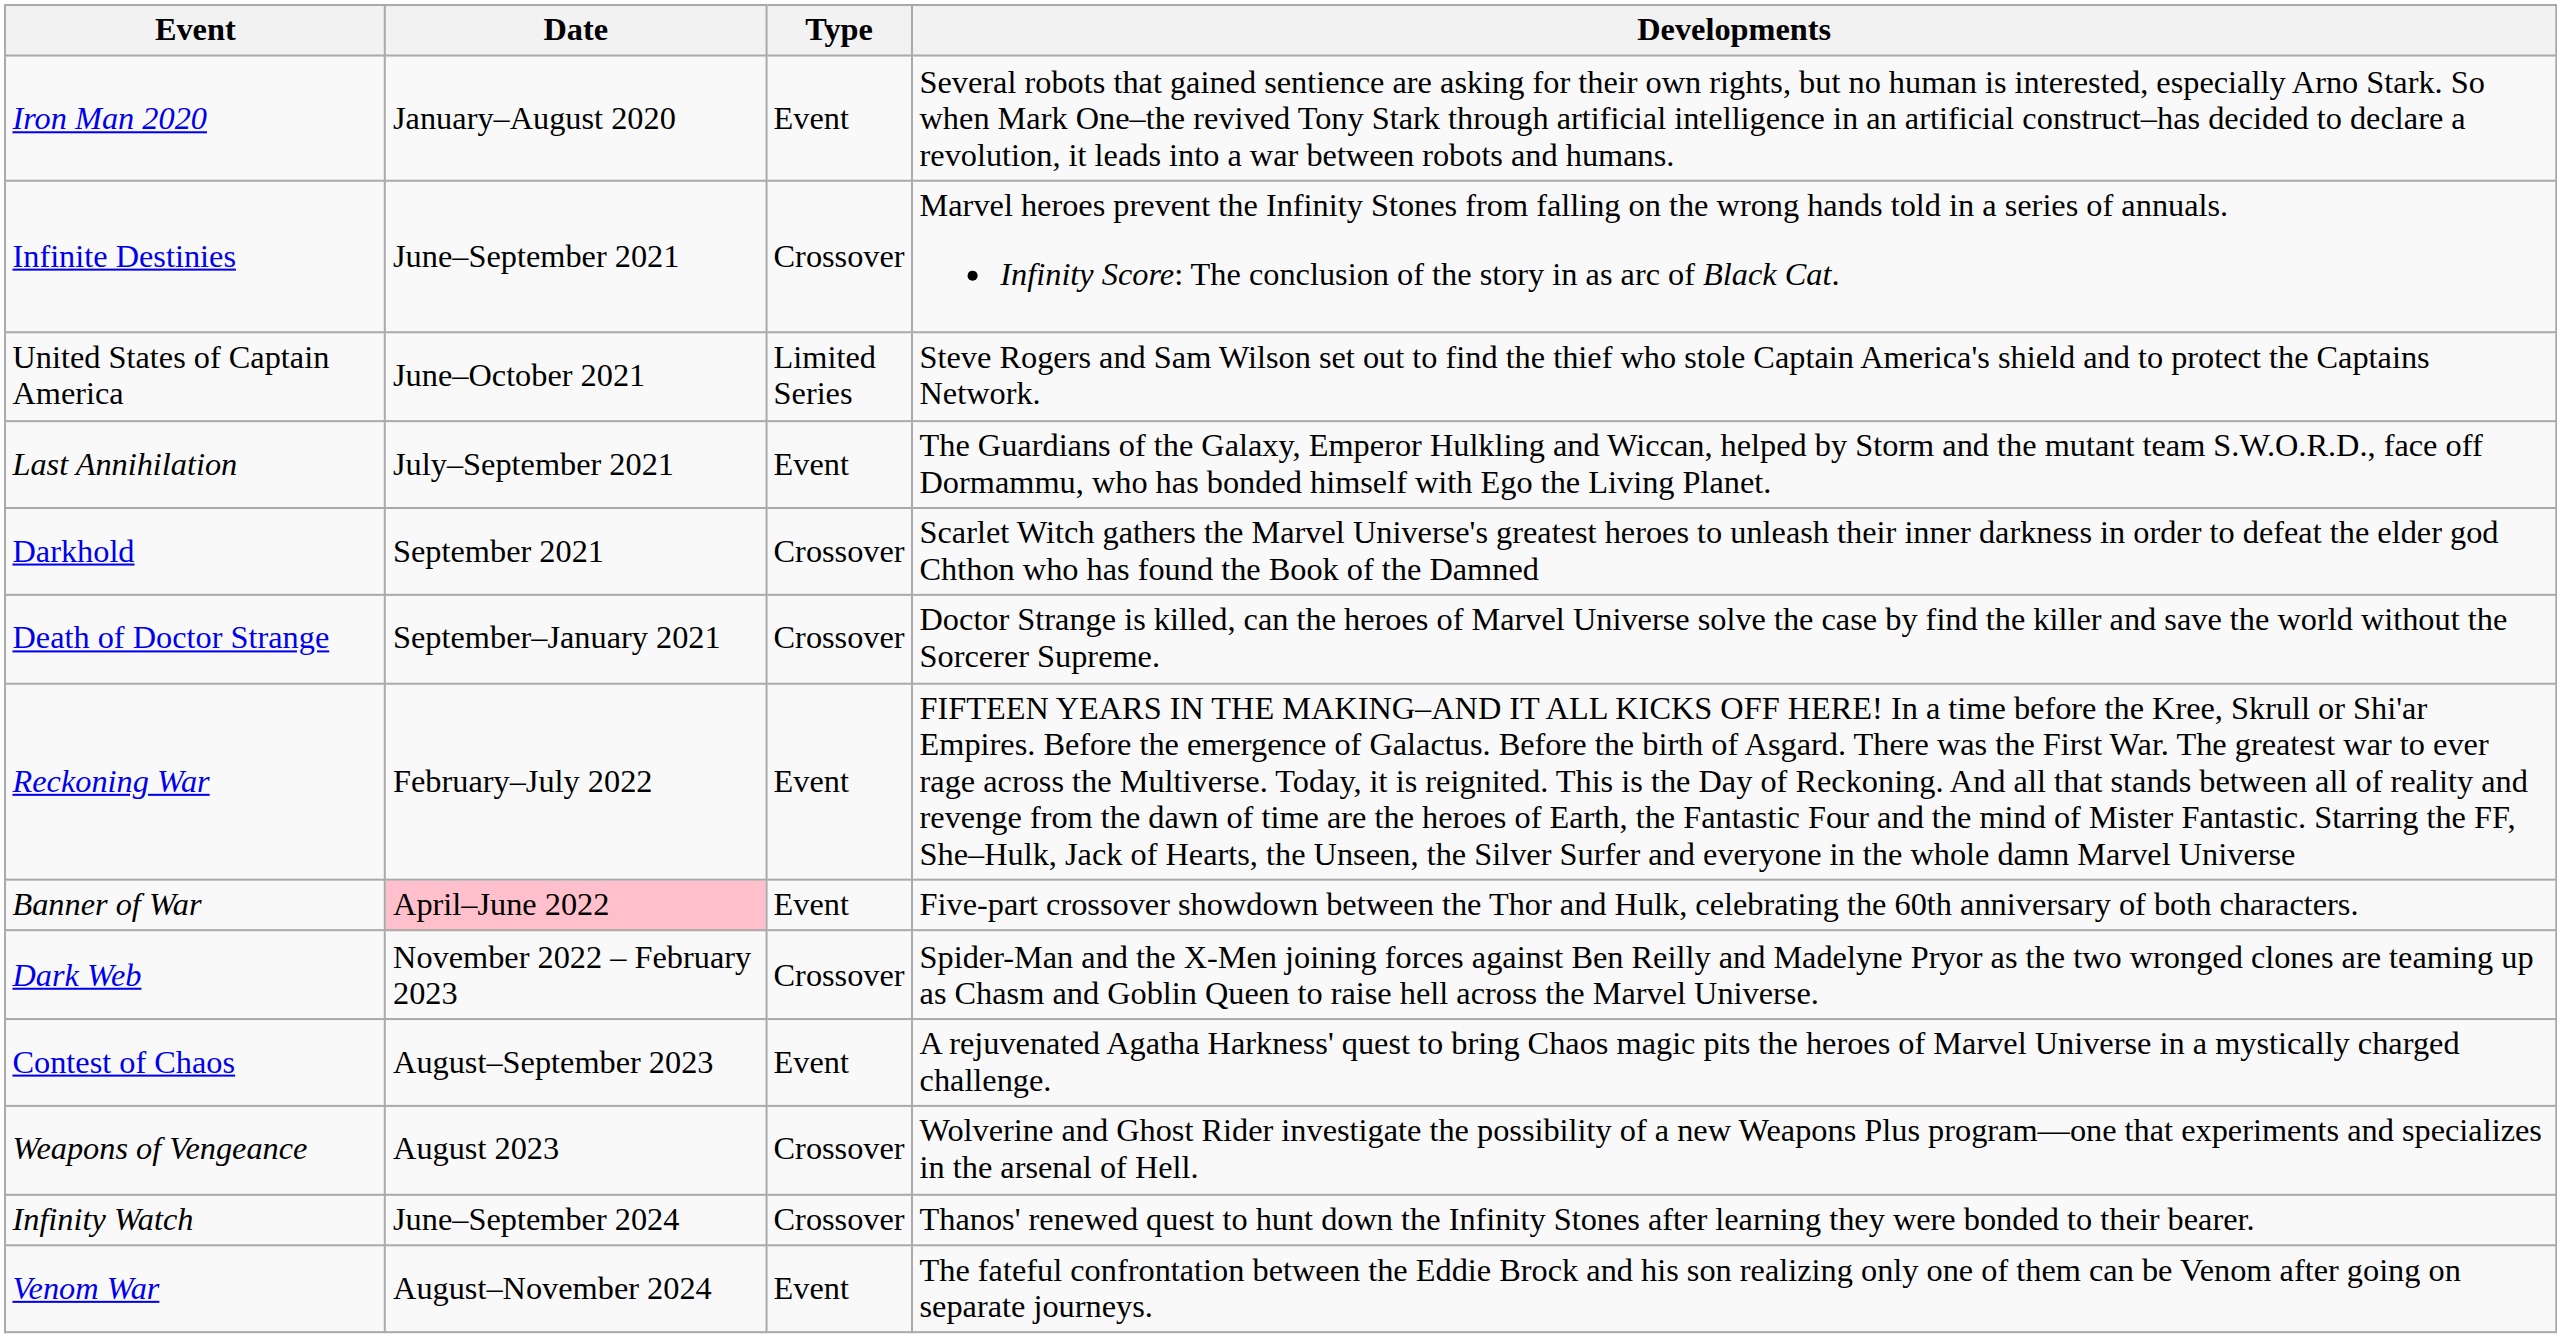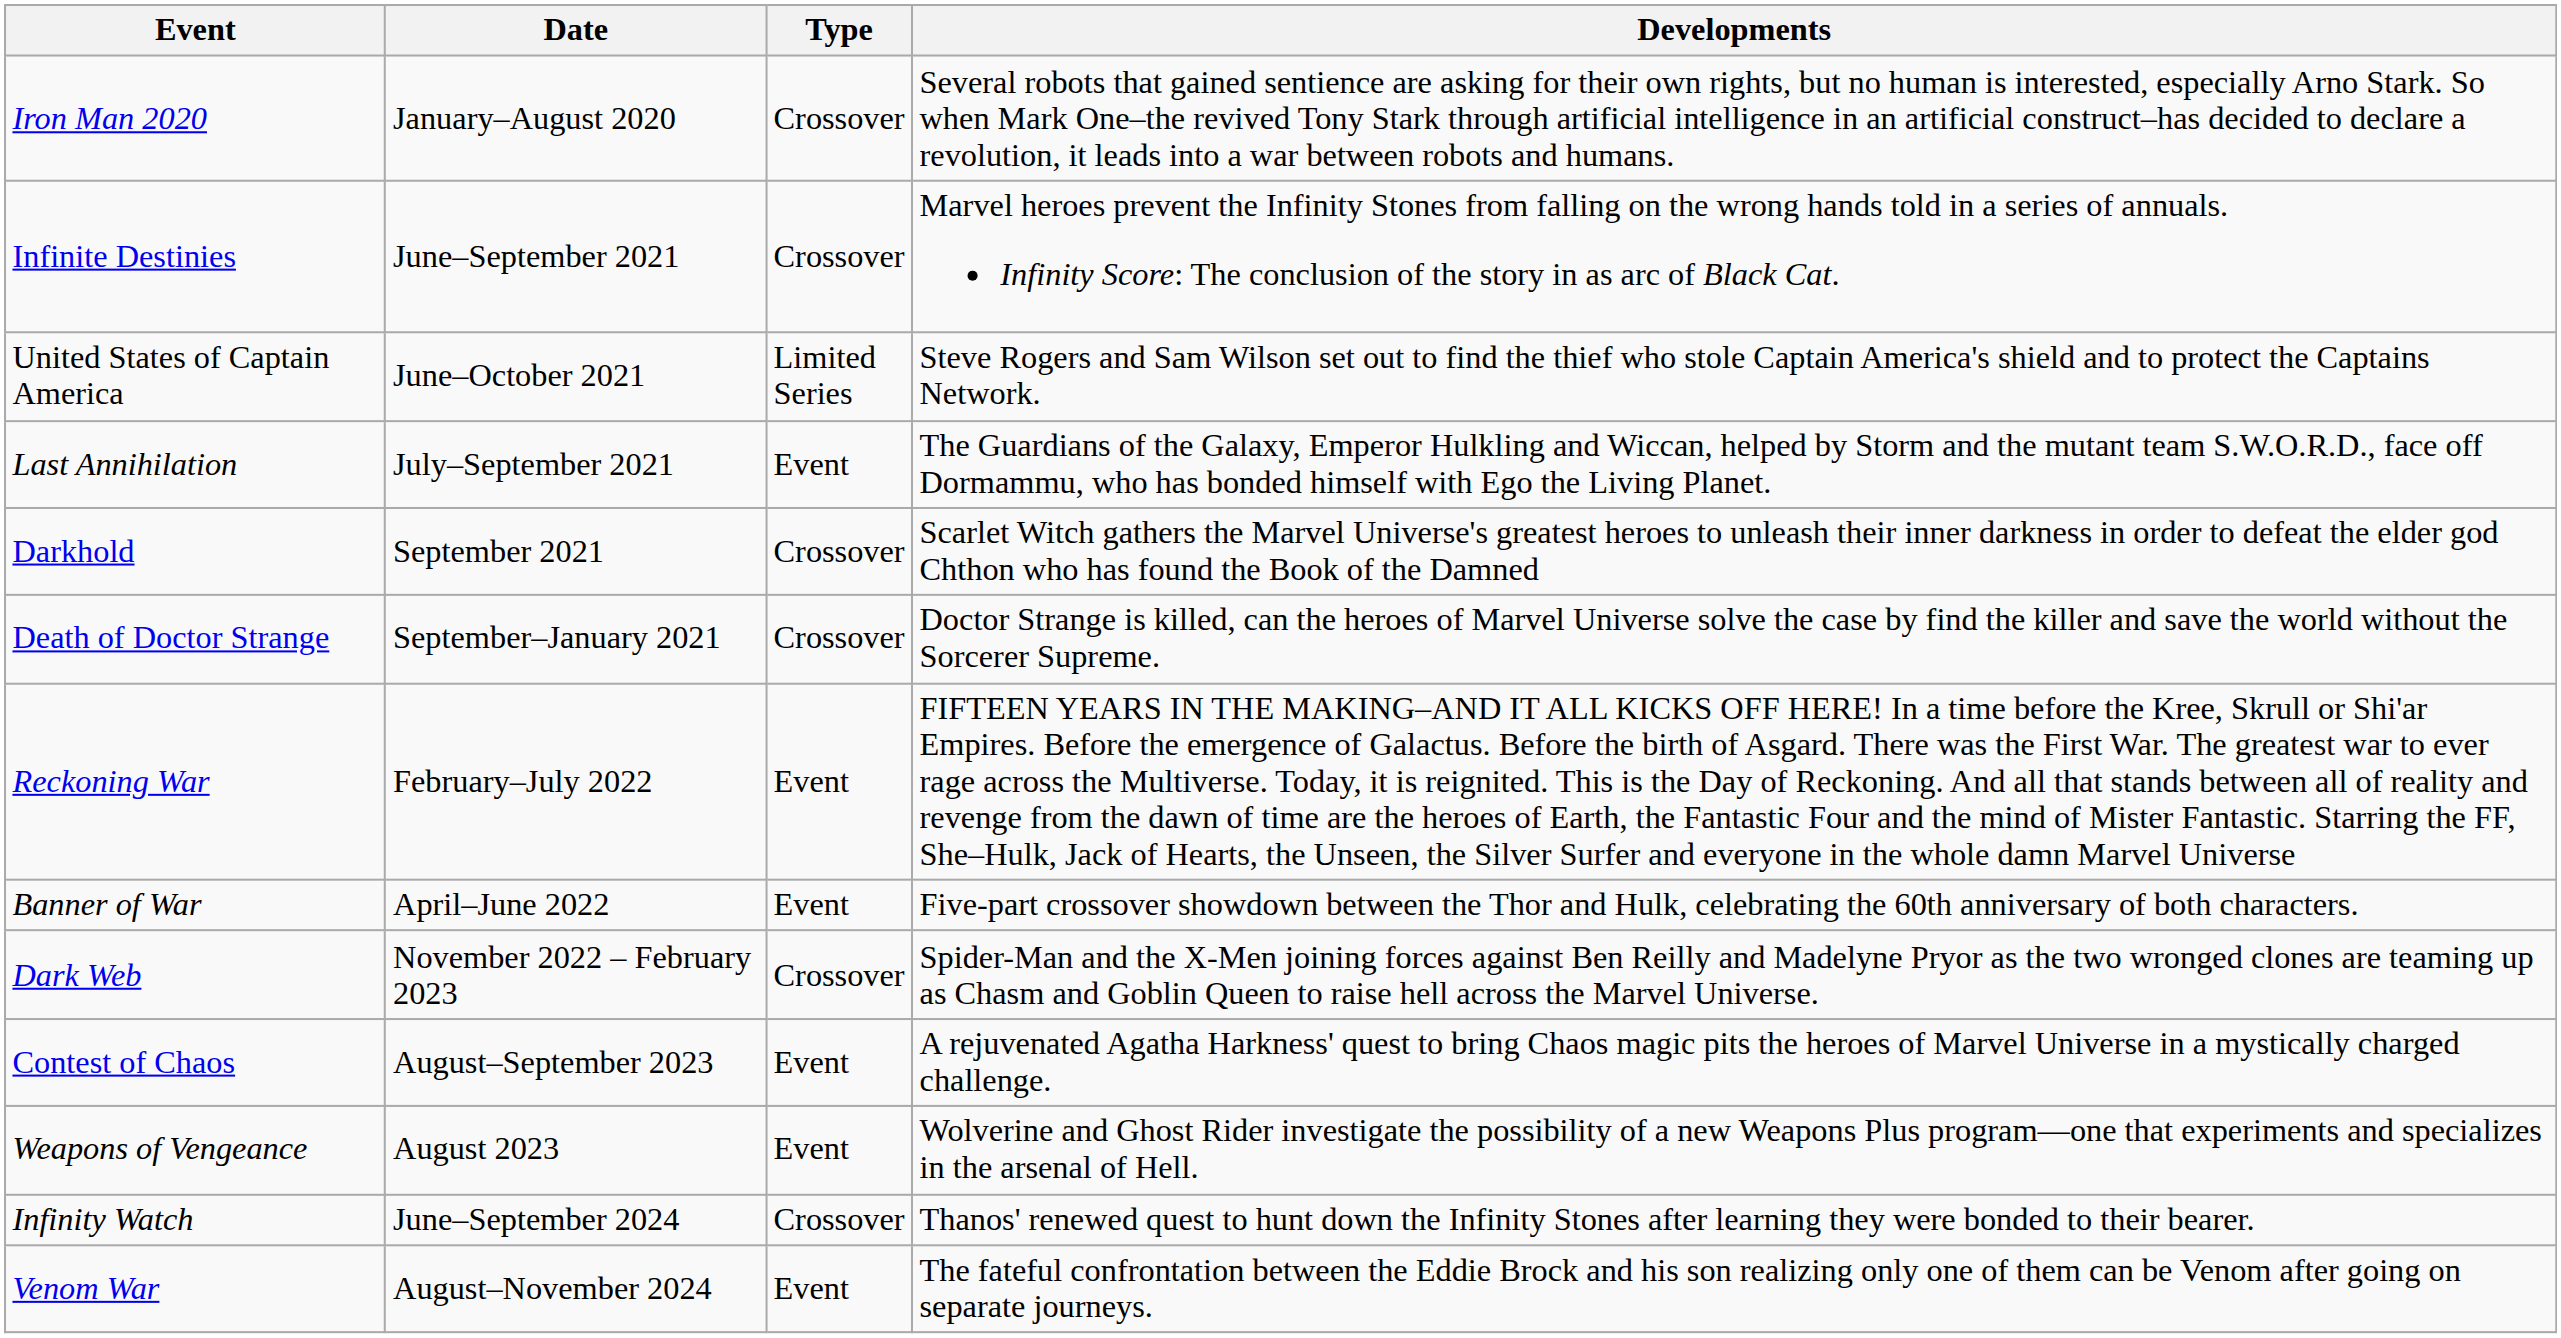 <table class="wikitable" style="width:100%;">
 <tr>
 <th width=15%>Event</th>
 <th width=15%>Date</th>
 <th width=5%>Type</th>
 <th width=70%>Developments</th>
 </tr>
 <tr>
 <td><em><a href='#'>Iron Man 2020</a></em></td>
 <td>January–August 2020</td>
-<td>Event</td>
+<td>Crossover</td>
 <td>Several robots that gained sentience are asking for their own rights, but no human is interested, especially Arno Stark. So when Mark One–the revived Tony Stark through artificial intelligence in an artificial construct–has decided to declare a revolution, it leads into a war between robots and humans.</td>
 </tr>
 <tr>
 <td><a href='#'>Infinite Destinies</a></td>
 <td>June–September 2021</td>
 <td>Crossover</td>
 <td>Marvel heroes prevent the Infinity Stones from falling on the wrong hands told in a series of annuals.<br><ul><li><em>Infinity Score</em>: The conclusion of the story in as arc of <em>Black Cat</em>.</li></ul></td>
 </tr>
 <tr>
 <td>United States of Captain America</td>
 <td>June–October 2021</td>
 <td>Limited Series</td>
 <td>Steve Rogers and Sam Wilson set out to find the thief who stole Captain America's shield and to protect the Captains Network.</td>
 </tr>
 <tr>
 <td><em>Last Annihilation</em></td>
 <td>July–September 2021</td>
 <td>Event</td>
 <td>The Guardians of the Galaxy, Emperor Hulkling and Wiccan, helped by Storm and the mutant team S.W.O.R.D., face off Dormammu, who has bonded himself with Ego the Living Planet.</td>
 </tr>
 <tr>
 <td><a href='#'>Darkhold</a></td>
 <td>September 2021</td>
 <td>Crossover</td>
 <td>Scarlet Witch gathers the Marvel Universe's greatest heroes to unleash their inner darkness in order to defeat the elder god Chthon who has found the Book of the Damned</td>
 </tr>
 <tr>
 <td><a href='#'>Death of Doctor Strange</a></td>
 <td>September–January 2021</td>
 <td>Crossover</td>
 <td>Doctor Strange is killed, can the heroes of Marvel Universe solve the case by find the killer and save the world without the Sorcerer Supreme.</td>
 </tr>
 <tr>
 <td><em><a href='#'>Reckoning War</a></em></td>
 <td>February–July 2022</td>
 <td>Event</td>
 <td>FIFTEEN YEARS IN THE MAKING–AND IT ALL KICKS OFF HERE! In a time before the Kree, Skrull or Shi'ar Empires. Before the emergence of Galactus. Before the birth of Asgard. There was the First War. The greatest war to ever rage across the Multiverse. Today, it is reignited. This is the Day of Reckoning. And all that stands between all of reality and revenge from the dawn of time are the heroes of Earth, the Fantastic Four and the mind of Mister Fantastic. Starring the FF, She–Hulk, Jack of Hearts, the Unseen, the Silver Surfer and everyone in the whole damn Marvel Universe</td>
 </tr>
 <tr>
 <td><em>Banner of War</em></td>
-<td style="background: pink;">April–June 2022</td>
+<td>April–June 2022</td>
 <td>Event</td>
 <td>Five-part crossover showdown between the Thor and Hulk, celebrating the 60th anniversary of both characters.</td>
 </tr>
 <tr>
 <td><em><a href='#'>Dark Web</a></em></td>
 <td>November 2022 – February 2023</td>
 <td>Crossover</td>
 <td>Spider-Man and the X-Men joining forces against Ben Reilly and Madelyne Pryor as the two wronged clones are teaming up as Chasm and Goblin Queen to raise hell across the Marvel Universe.</td>
 </tr>
 <tr>
 <td><a href='#'>Contest of Chaos</a></td>
 <td>August–September 2023</td>
 <td>Event</td>
 <td>A rejuvenated Agatha Harkness' quest to bring Chaos magic pits the heroes of Marvel Universe in a mystically charged challenge.</td>
 </tr>
 <tr>
 <td><em>Weapons of Vengeance</em></td>
 <td>August 2023</td>
-<td>Crossover</td>
+<td>Event</td>
 <td>Wolverine and Ghost Rider investigate the possibility of a new Weapons Plus program—one that experiments and specializes in the arsenal of Hell.</td>
 </tr>
 <tr>
 <td><em>Infinity Watch</em></td>
 <td>June–September 2024</td>
 <td>Crossover</td>
 <td>Thanos' renewed quest to hunt down the Infinity Stones after learning they were bonded to their bearer.</td>
 </tr>
 <tr>
 <td><em><a href='#'>Venom War</a></em></td>
 <td>August–November 2024</td>
 <td>Event</td>
 <td>The fateful confrontation between the Eddie Brock and his son realizing only one of them can be Venom after going on separate journeys.</td>
 </tr>
 </table>
